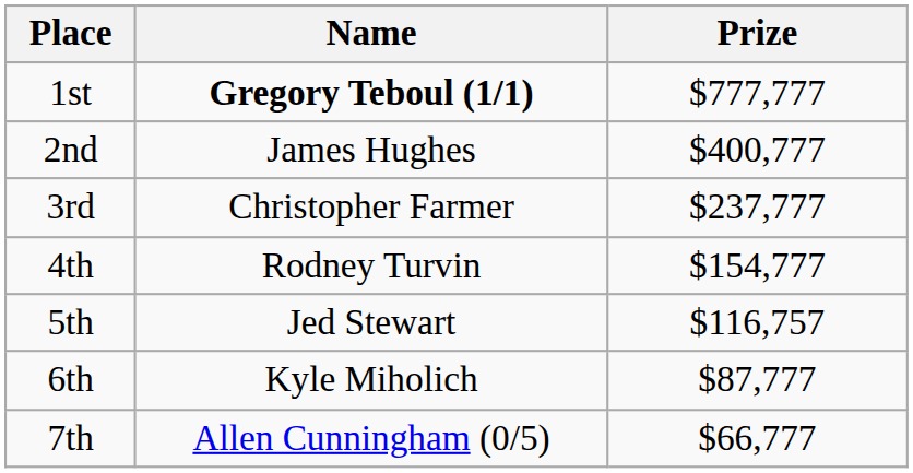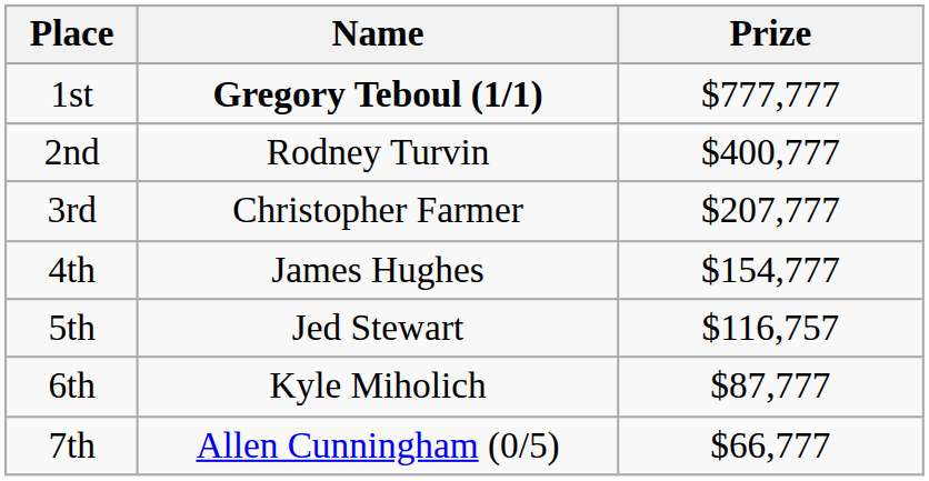 <table class="wikitable">
 <tr>
 <th width="50">Place</th>
 <th width="200">Name</th>
 <th width="125">Prize</th>
 </tr>
 <tr>
 <td align = "center">1st</td>
 <td align = "center"><strong> Gregory Teboul (1/1)</strong></td>
 <td align = "center">$777,777</td>
 </tr>
 <tr>
 <td align = "center">2nd</td>
-<td align = "center"> James Hughes</td>
+<td align = "center"> Rodney Turvin</td>
 <td align = "center">$400,777</td>
 </tr>
 <tr>
 <td align = "center">3rd</td>
 <td align = "center"> Christopher Farmer</td>
-<td align = "center">$237,777</td>
+<td align = "center">$207,777</td>
 </tr>
 <tr>
 <td align = "center">4th</td>
-<td align = "center"> Rodney Turvin</td>
+<td align = "center"> James Hughes</td>
 <td align = "center">$154,777</td>
 </tr>
 <tr>
 <td align = "center">5th</td>
 <td align = "center"> Jed Stewart</td>
 <td align = "center">$116,757</td>
 </tr>
 <tr>
 <td align = "center">6th</td>
 <td align = "center"> Kyle Miholich</td>
 <td align = "center">$87,777</td>
 </tr>
 <tr>
 <td align = "center">7th</td>
 <td align = "center"> <a href='#'>Allen Cunningham</a> (0/5)</td>
 <td align = "center">$66,777</td>
 </tr>
 </table>
